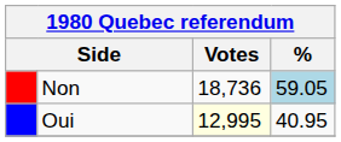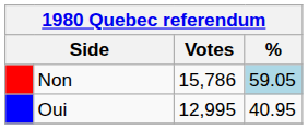 <table class="wikitable" style="font-size: 95%; clear:both">
 <tr style="background-color:#E9E9E9">
 <th colspan=4><a href='#'>1980 Quebec referendum</a></th>
 </tr>
 <tr style="background-color:#E9E9E9">
 <th colspan=2 style="width: 130px">Side</th>
 <th style="width: 50px">Votes</th>
 <th style="width: 40px">%</th>
 </tr>
 <tr>
 <td bgcolor="red"></td>
 <td>Non</td>
-<td>18,736</td>
+<td>15,786</td>
 <td style="background: lightblue;">59.05</td>
 </tr>
 <tr>
 <td bgcolor="blue"></td>
 <td>Oui</td>
-<td style="background: lightyellow;">12,995</td>
+<td>12,995</td>
 <td>40.95</td>
 </tr>
 <tr>
 </tr>
 </table>
